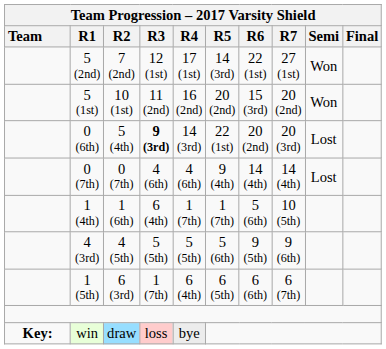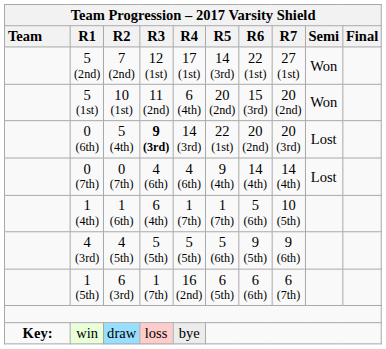 <table class="wikitable collapsible" style="text-align:center; line-height:100%; font-size:90%; width:60%;">
 <tr>
 <th colspan=100%>Team Progression – 2017 Varsity Shield</th>
 </tr>
 <tr>
 <th style="text-align:left; width:28%;">Team</th>
 <th style="width:8%;">R1</th>
 <th style="width:8%;">R2</th>
 <th style="width:8%;">R3</th>
 <th style="width:8%;">R4</th>
 <th style="width:8%;">R5</th>
 <th style="width:8%;">R6</th>
 <th style="width:8%;">R7</th>
 <th style="width:8%;">Semi</th>
 <th style="width:8%;">Final</th>
 </tr>
 <tr>
 <td align=left></td>
 <td>5 <br> <small>(2nd)</small></td>
 <td>7 <br> <small>(2nd)</small></td>
 <td>12 <br> <small>(1st)</small></td>
 <td>17 <br> <small>(1st)</small></td>
 <td>14 <br> <small>(3rd)</small></td>
 <td>22 <br> <small>(1st)</small></td>
 <td>27 <br> <small>(1st)</small></td>
 <td>Won</td>
 <td></td>
 </tr>
 <tr>
 <td align=left></td>
 <td>5 <br> <small>(1st)</small></td>
 <td>10 <br> <small>(1st)</small></td>
 <td>11 <br> <small>(2nd)</small></td>
-<td>16 <br> <small>(2nd)</small></td>
+<td>6 <br> <small>(4th)</small></td>
 <td>20 <br> <small>(2nd)</small></td>
 <td>15 <br> <small>(3rd)</small></td>
 <td>20 <br> <small>(2nd)</small></td>
 <td>Won</td>
 <td></td>
 </tr>
 <tr>
 <td align=left></td>
 <td>0 <br> <small>(6th)</small></td>
 <td>5 <br> <small>(4th)</small></td>
 <td><strong>9 <br> <small>(3rd)</small></strong></td>
 <td>14 <br> <small>(3rd)</small></td>
 <td>22 <br> <small>(1st)</small></td>
 <td>20 <br> <small>(2nd)</small></td>
 <td>20 <br> <small>(3rd)</small></td>
 <td>Lost</td>
 <td> </td>
 </tr>
 <tr>
 <td align=left></td>
 <td>0 <br> <small>(7th)</small></td>
 <td>0 <br> <small>(7th)</small></td>
 <td>4 <br> <small>(6th)</small></td>
 <td>4 <br> <small>(6th)</small></td>
 <td>9 <br> <small>(4th)</small></td>
 <td>14 <br> <small>(4th)</small></td>
 <td>14 <br> <small>(4th)</small></td>
 <td>Lost</td>
 <td> </td>
 </tr>
 <tr>
 <td align=left></td>
 <td>1 <br> <small>(4th)</small></td>
 <td>1 <br> <small>(6th)</small></td>
 <td>6 <br> <small>(4th)</small></td>
 <td>1 <br> <small>(7th)</small></td>
 <td>1 <br> <small>(7th)</small></td>
 <td>5 <br> <small>(6th)</small></td>
 <td>10 <br> <small>(5th)</small></td>
 <td> </td>
 <td> </td>
 </tr>
 <tr>
 <td align=left></td>
 <td>4 <br> <small>(3rd)</small></td>
 <td>4 <br> <small>(5th)</small></td>
 <td>5 <br> <small>(5th)</small></td>
 <td>5 <br> <small>(5th)</small></td>
 <td>5 <br> <small>(6th)</small></td>
 <td>9 <br> <small>(5th)</small></td>
 <td>9 <br> <small>(6th)</small></td>
 <td> </td>
 <td> </td>
 </tr>
 <tr>
 <td align=left></td>
 <td>1 <br> <small>(5th)</small></td>
 <td>6 <br> <small>(3rd)</small></td>
 <td>1 <br> <small>(7th)</small></td>
-<td>6 <br> <small>(4th)</small></td>
+<td>16 <br> <small>(2nd)</small></td>
 <td>6 <br> <small>(5th)</small></td>
 <td>6 <br> <small>(6th)</small></td>
 <td>6 <br> <small>(7th)</small></td>
 <td> </td>
 <td> </td>
 </tr>
 <tr>
 <td colspan=100% style="height:10px"></td>
 </tr>
 <tr>
 <td><strong>Key:</strong></td>
 <td style="background:#E8FFD8;">win</td>
 <td style="background:#97DEFF;">draw</td>
 <td style="background:#FFCCCC;">loss</td>
 <td style="background:#ECECEC;">bye</td>
 <td colspan="100%"></td>
 </tr>
 </table>
